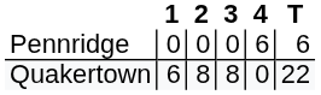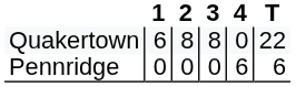 <table style="border-collapse: collapse;">
 <tr>
 <th style="text-align: left;"></th>
 <th style="text-align: center; padding: 0px 3px 0px 3px; width:12px;">1</th>
 <th style="text-align: center; padding: 0px 3px 0px 3px; width:12px;">2</th>
 <th style="text-align: center; padding: 0px 3px 0px 3px; width:12px;">3</th>
 <th style="text-align: center; padding: 0px 3px 0px 3px; width:12px;">4</th>
 <th style="text-align: center; padding: 0px 3px 0px 3px; width:12px;">T</th>
 </tr>
 <tr>
+<td style="background: #f8f9fa; text-align: left; padding: 0px 3px 0px 3px;">Quakertown</td>
+<td style="background: #f8f9fa; border-left: 1px solid black; text-align: right; padding: 0px 3px 0px 3px;">6</td>
+<td style="background: #f8f9fa; border-left: 1px solid black; text-align: right; padding: 0px 3px 0px 3px;">8</td>
+<td style="background: #f8f9fa; border-left: 1px solid black; text-align: right; padding: 0px 3px 0px 3px;">8</td>
+<td style="background: #f8f9fa; border-left: 1px solid black; text-align: right; padding: 0px 3px 0px 3px;">0</td>
+<td style="background: #f8f9fa; border-left: 1px solid black; text-align: right; padding: 0px 3px 0px 3px;">22</td>
+</tr>
+<tr>
 <td style="text-align: left; border-bottom: 1px solid black; padding: 0px 3px 0px 3px;">Pennridge</td>
 <td style="border-left: 1px solid black; border-bottom: 1px solid black; text-align: right; padding: 0px 3px 0px 3px;">0</td>
 <td style="border-left: 1px solid black; border-bottom: 1px solid black; text-align: right; padding: 0px 3px 0px 3px;">0</td>
 <td style="border-left: 1px solid black; border-bottom: 1px solid black; text-align: right; padding: 0px 3px 0px 3px;">0</td>
 <td style="border-left: 1px solid black; border-bottom: 1px solid black; text-align: right; padding: 0px 3px 0px 3px;">6</td>
 <td style="border-left: 1px solid black; border-bottom: 1px solid black; text-align: right; padding: 0px 3px 0px 3px;">6</td>
 </tr>
-<tr>
-<td style="background: #f8f9fa; text-align: left; padding: 0px 3px 0px 3px;">Quakertown</td>
-<td style="background: #f8f9fa; border-left: 1px solid black; text-align: right; padding: 0px 3px 0px 3px;">6</td>
-<td style="background: #f8f9fa; border-left: 1px solid black; text-align: right; padding: 0px 3px 0px 3px;">8</td>
-<td style="background: #f8f9fa; border-left: 1px solid black; text-align: right; padding: 0px 3px 0px 3px;">8</td>
-<td style="background: #f8f9fa; border-left: 1px solid black; text-align: right; padding: 0px 3px 0px 3px;">0</td>
-<td style="background: #f8f9fa; border-left: 1px solid black; text-align: right; padding: 0px 3px 0px 3px;">22</td>
-</tr>
 </table>
